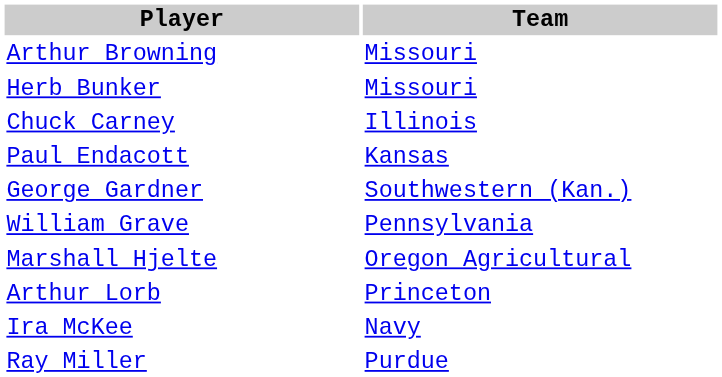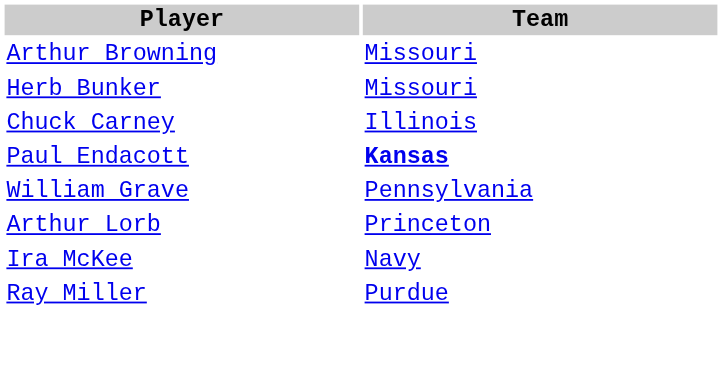 <table style="width:400px" "border:'1' 'solid' 'gray'">
 <tr>
 <th bgcolor="#CCCCCC" style="width:50%">Player</th>
 <th bgcolor="#CCCCCC" style="width:50%">Team</th>
 </tr>
 <tr>
 <td><a href='#'>Arthur Browning</a></td>
 <td><a href='#'>Missouri</a></td>
 </tr>
 <tr>
 <td><a href='#'>Herb Bunker</a></td>
 <td><a href='#'>Missouri</a></td>
 </tr>
 <tr>
 <td><a href='#'>Chuck Carney</a></td>
 <td><a href='#'>Illinois</a></td>
 </tr>
 <tr>
 <td><a href='#'>Paul Endacott</a></td>
-<td><a href='#'>Kansas</a></td>
-</tr>
-<tr>
-<td><a href='#'>George Gardner</a></td>
-<td><a href='#'>Southwestern (Kan.)</a></td>
+<td><strong><a href='#'>Kansas</a></strong></td>
 </tr>
 <tr>
 <td><a href='#'>William Grave</a></td>
 <td><a href='#'>Pennsylvania</a></td>
-</tr>
-<tr>
-<td><a href='#'>Marshall Hjelte</a></td>
-<td><a href='#'>Oregon Agricultural</a></td>
 </tr>
 <tr>
 <td><a href='#'>Arthur Lorb</a></td>
 <td><a href='#'>Princeton</a></td>
 </tr>
 <tr>
 <td><a href='#'>Ira McKee</a></td>
 <td><a href='#'>Navy</a></td>
 </tr>
 <tr>
 <td><a href='#'>Ray Miller</a></td>
 <td><a href='#'>Purdue</a></td>
 </tr>
 </table>
